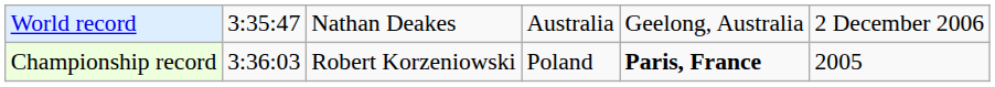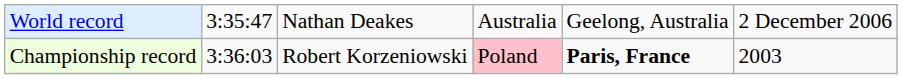 <table class=wikitable>
 <tr>
 <td !align="left" bgcolor = "ddeeff"><a href='#'>World record</a></td>
 <td>3:35:47</td>
 <td>Nathan Deakes</td>
 <td>Australia</td>
 <td>Geelong, Australia</td>
 <td>2 December 2006</td>
 </tr>
 <tr>
 <td !align="left" bgcolor = "eeffdd">Championship record</td>
 <td>3:36:03</td>
 <td>Robert Korzeniowski</td>
-<td>Poland</td>
+<td style="background: pink;">Poland</td>
 <td><strong>Paris, France</strong></td>
-<td>2005</td>
+<td>2003</td>
 </tr>
 </table>
